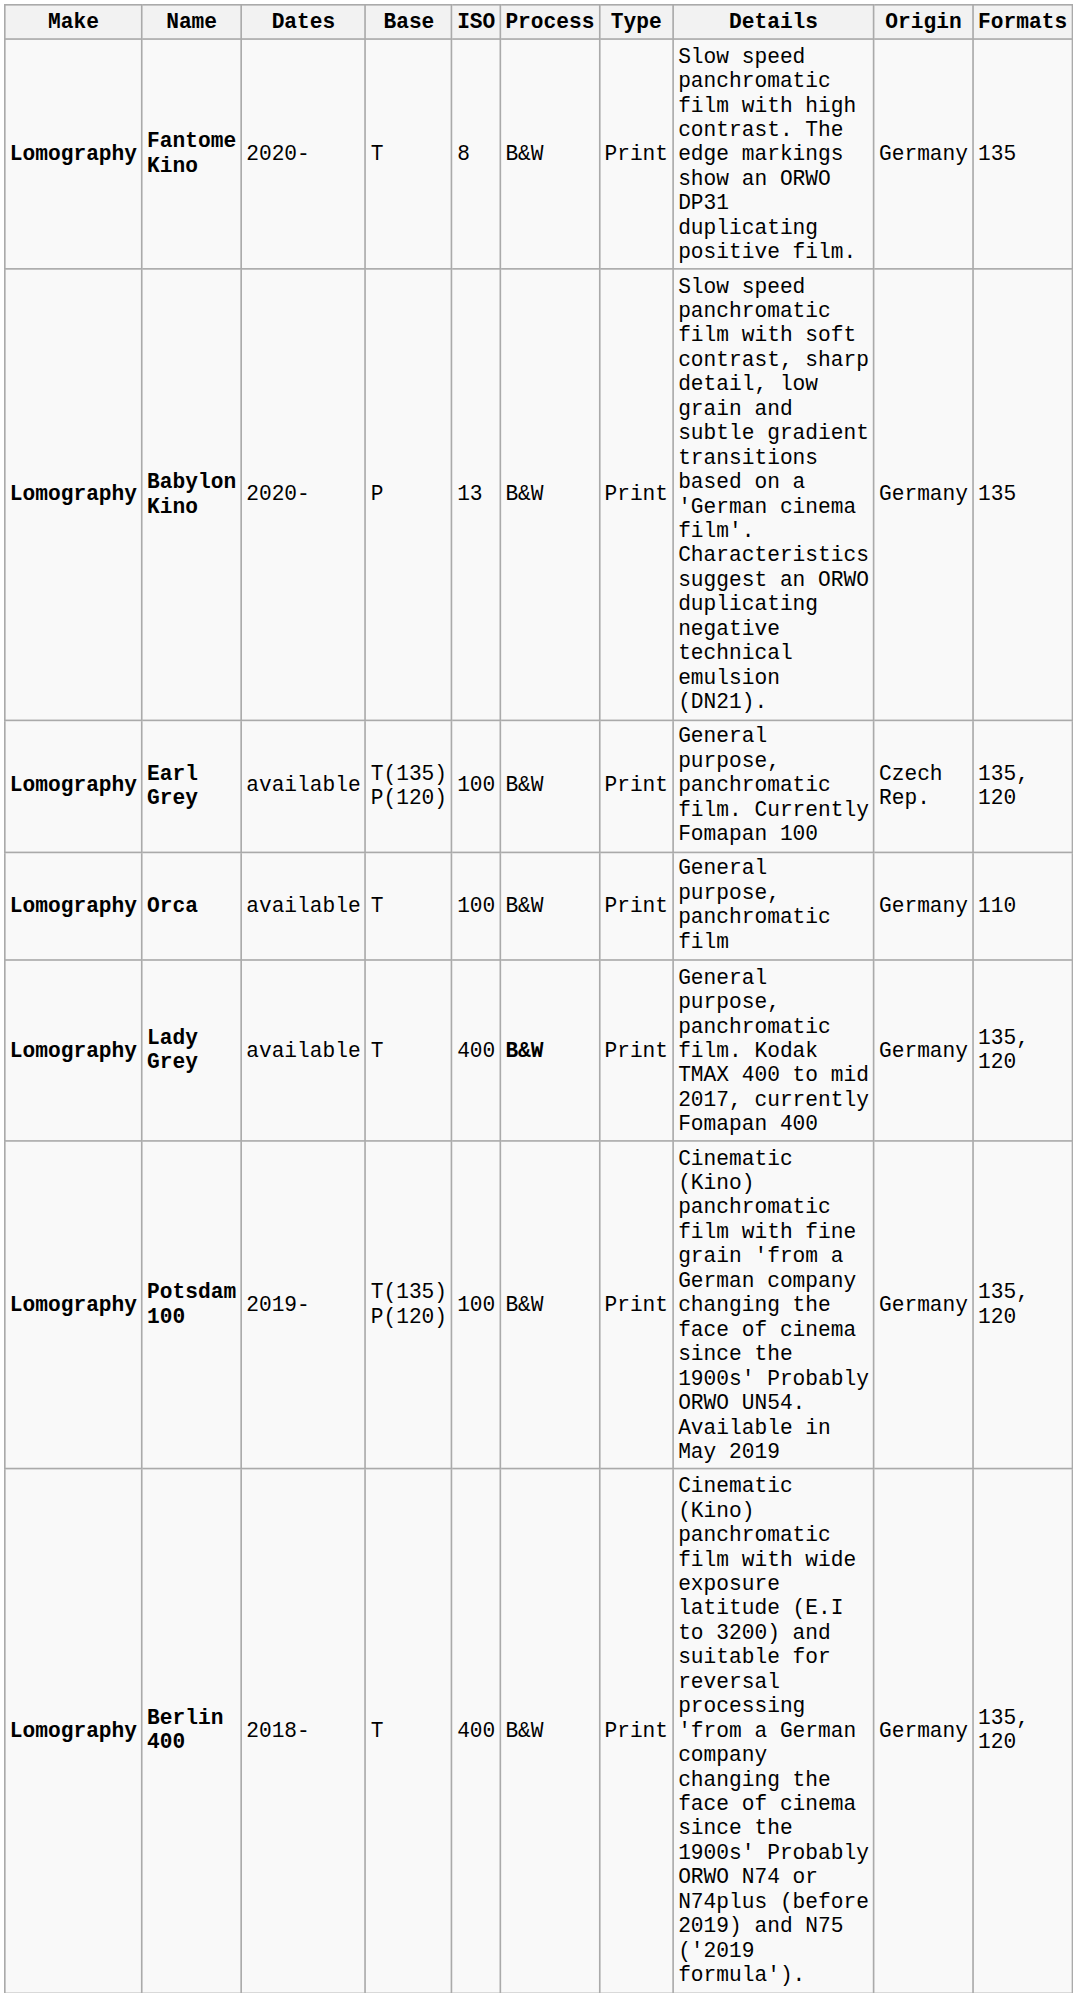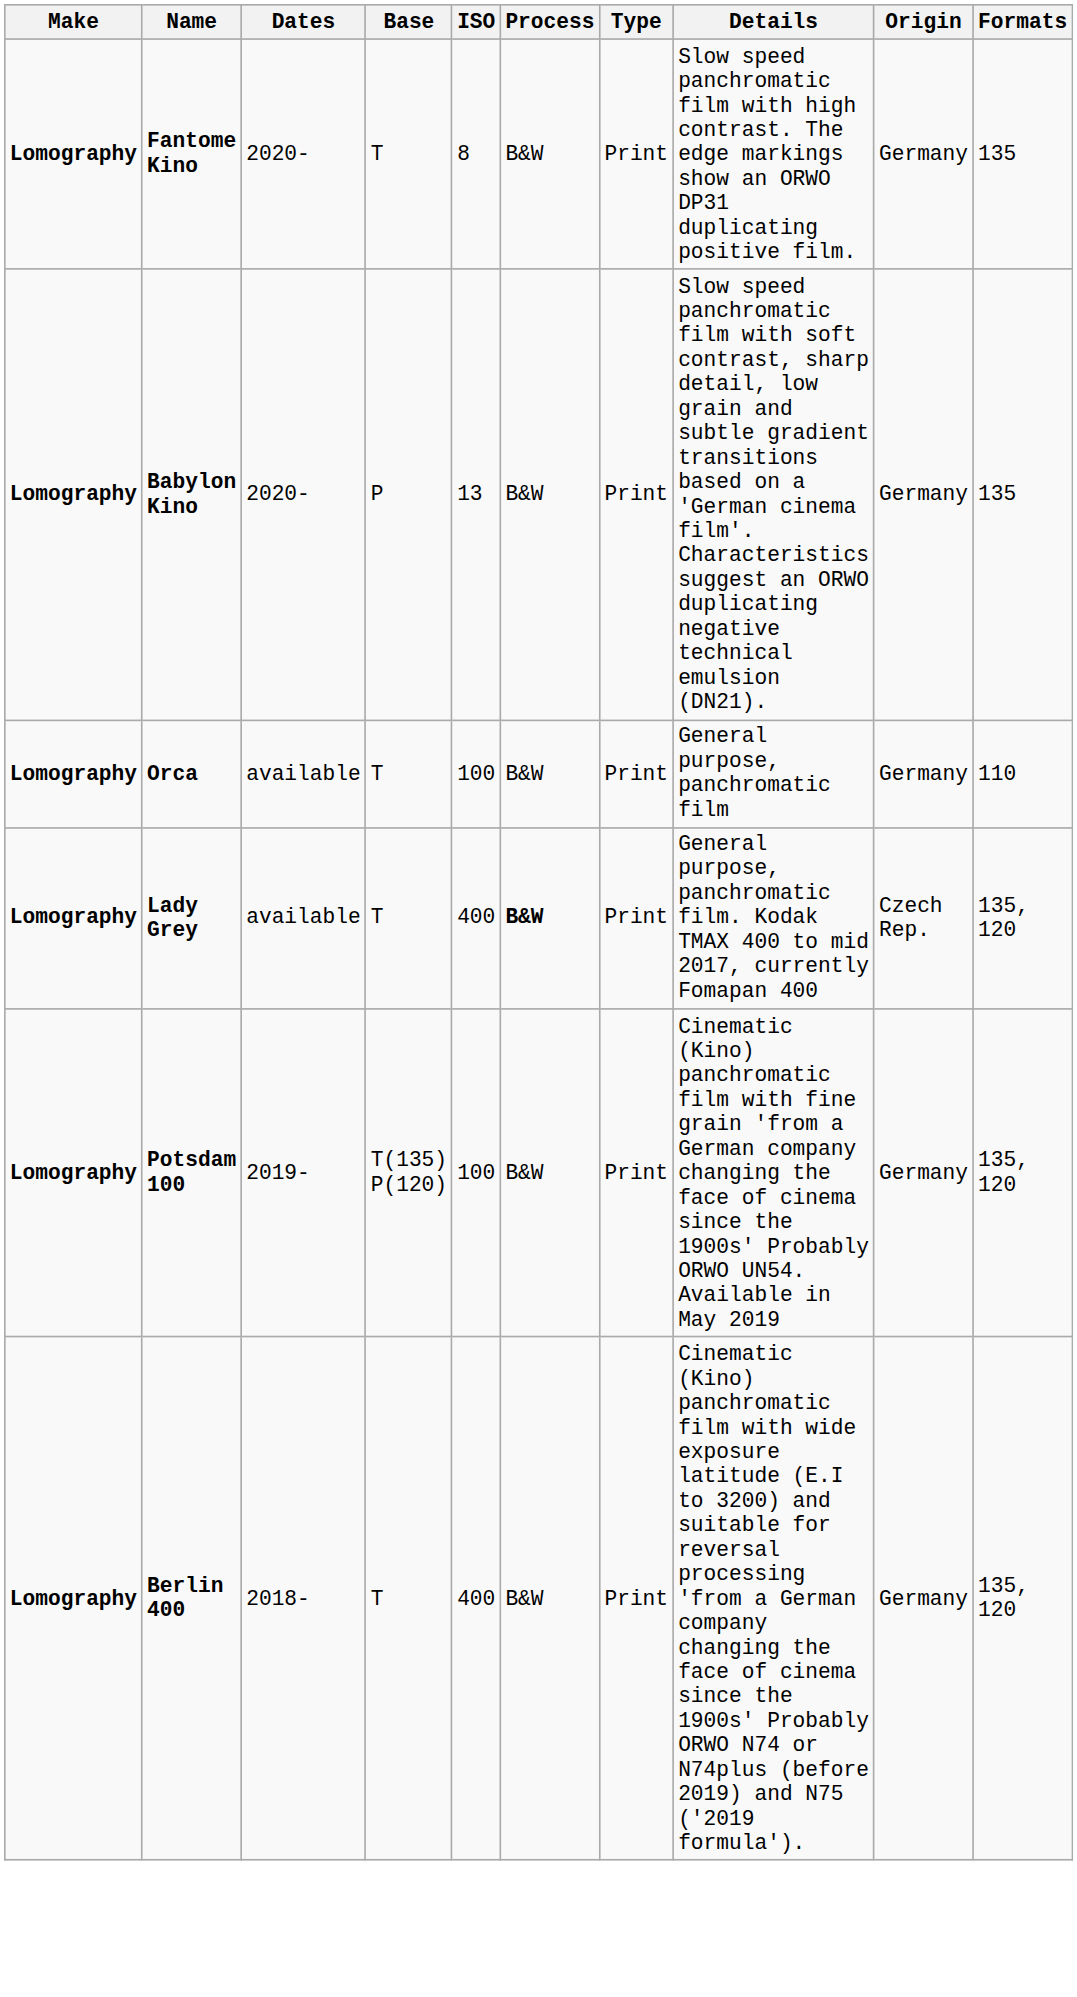 <table class="wikitable">
 <tr>
 <th scope="col" style="width: 100px;">Make</th>
 <th scope="col" style="width: 120px;">Name</th>
 <th scope="col" style="width: 80px;">Dates</th>
 <th scope="col" style="width: 30px;">Base</th>
 <th scope="col" style="width: 45px;">ISO</th>
 <th scope="col" style="width: 40px;">Process</th>
 <th scope="col" style="width: 40px;">Type</th>
 <th scope="col" style="width: 500px;">Details</th>
 <th scope="col" style="width: 60px;">Origin</th>
 <th scope="col" style="width: 80px;">Formats</th>
 </tr>
 <tr>
 <td><strong>Lomography</strong></td>
 <td><strong>Fantome Kino</strong></td>
 <td>2020-</td>
 <td>T</td>
 <td>8</td>
 <td>B&W</td>
 <td>Print</td>
 <td>Slow speed panchromatic film with high contrast. The edge markings show an ORWO DP31 duplicating positive film.</td>
 <td>Germany</td>
 <td>135</td>
 </tr>
 <tr>
 <td><strong>Lomography</strong></td>
 <td><strong>Babylon Kino</strong></td>
 <td>2020-</td>
 <td>P</td>
 <td>13</td>
 <td>B&W</td>
 <td>Print</td>
 <td>Slow speed panchromatic film with soft contrast, sharp detail, low grain and subtle gradient transitions based on a 'German cinema film'. Characteristics suggest an ORWO duplicating negative technical emulsion (DN21).</td>
 <td>Germany</td>
 <td>135</td>
 </tr>
 <tr>
 <td><strong>Lomography</strong></td>
-<td><strong>Earl Grey</strong></td>
-<td>available</td>
-<td>T(135) P(120)</td>
-<td>100</td>
-<td>B&W</td>
-<td>Print</td>
-<td>General purpose, panchromatic film. Currently Fomapan 100</td>
-<td>Czech Rep.</td>
-<td>135, 120</td>
-</tr>
-<tr>
-<td><strong>Lomography</strong></td>
 <td><strong>Orca</strong></td>
 <td>available</td>
 <td>T</td>
 <td>100</td>
 <td>B&W</td>
 <td>Print</td>
 <td>General purpose, panchromatic film</td>
 <td>Germany</td>
 <td>110</td>
 </tr>
 <tr>
 <td><strong>Lomography</strong></td>
 <td><strong>Lady Grey</strong></td>
 <td>available</td>
 <td>T</td>
 <td>400</td>
 <td><strong>B&W</strong></td>
 <td>Print</td>
 <td>General purpose, panchromatic film. Kodak TMAX 400 to mid 2017, currently Fomapan 400</td>
-<td>Germany</td>
+<td>Czech Rep.</td>
 <td>135, 120</td>
 </tr>
 <tr>
 <td><strong>Lomography</strong></td>
 <td><strong>Potsdam 100</strong></td>
 <td>2019-</td>
 <td>T(135) P(120)</td>
 <td>100</td>
 <td>B&W</td>
 <td>Print</td>
 <td>Cinematic (Kino) panchromatic film with fine grain 'from a German company changing the face of cinema since the 1900s' Probably ORWO UN54. Available in May 2019</td>
 <td>Germany</td>
 <td>135, 120</td>
 </tr>
 <tr>
 <td><strong>Lomography</strong></td>
 <td><strong>Berlin 400</strong></td>
 <td>2018-</td>
 <td>T</td>
 <td>400</td>
 <td>B&W</td>
 <td>Print</td>
 <td>Cinematic (Kino) panchromatic film with wide exposure latitude (E.I to 3200) and suitable for reversal processing 'from a German company changing the face of cinema since the 1900s' Probably ORWO N74 or N74plus (before 2019) and N75 ('2019 formula').</td>
 <td>Germany</td>
 <td>135, 120</td>
 </tr>
 </table>
